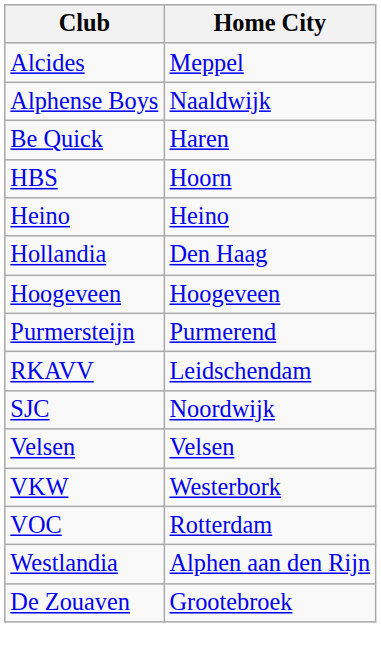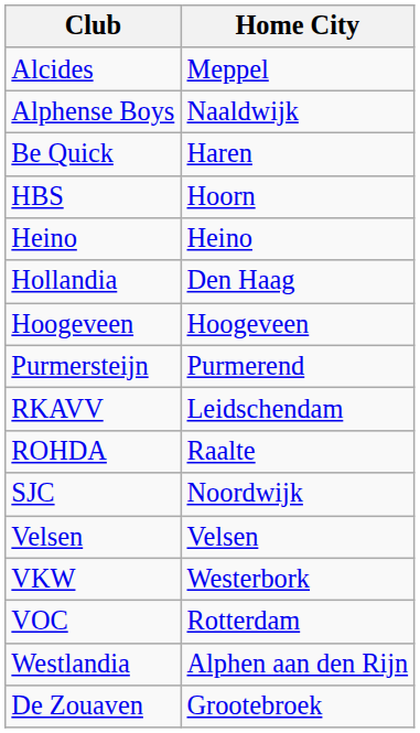 <table class="wikitable sortable">
 <tr>
 <th>Club</th>
 <th>Home City</th>
 </tr>
 <tr>
 <td><a href='#'>Alcides</a></td>
 <td><a href='#'>Meppel</a></td>
 </tr>
 <tr>
 <td><a href='#'>Alphense Boys</a></td>
 <td><a href='#'>Naaldwijk</a></td>
 </tr>
 <tr>
 <td><a href='#'>Be Quick</a></td>
 <td><a href='#'>Haren</a></td>
 </tr>
 <tr>
 <td><a href='#'>HBS</a></td>
 <td><a href='#'>Hoorn</a></td>
 </tr>
 <tr>
 <td><a href='#'>Heino</a></td>
 <td><a href='#'>Heino</a></td>
 </tr>
 <tr>
 <td><a href='#'>Hollandia</a></td>
 <td><a href='#'>Den Haag</a></td>
 </tr>
 <tr>
 <td><a href='#'>Hoogeveen</a></td>
 <td><a href='#'>Hoogeveen</a></td>
 </tr>
 <tr>
 <td><a href='#'>Purmersteijn</a></td>
 <td><a href='#'>Purmerend</a></td>
 </tr>
 <tr>
 <td><a href='#'>RKAVV</a></td>
 <td><a href='#'>Leidschendam</a></td>
 </tr>
 <tr>
+<td><a href='#'>ROHDA</a></td>
+<td><a href='#'>Raalte</a></td>
+</tr>
+<tr>
 <td><a href='#'>SJC</a></td>
 <td><a href='#'>Noordwijk</a></td>
 </tr>
 <tr>
 <td><a href='#'>Velsen</a></td>
 <td><a href='#'>Velsen</a></td>
 </tr>
 <tr>
 <td><a href='#'>VKW</a></td>
 <td><a href='#'>Westerbork</a></td>
 </tr>
 <tr>
 <td><a href='#'>VOC</a></td>
 <td><a href='#'>Rotterdam</a></td>
 </tr>
 <tr>
 <td><a href='#'>Westlandia</a></td>
 <td><a href='#'>Alphen aan den Rijn</a></td>
 </tr>
 <tr>
 <td><a href='#'>De Zouaven</a></td>
 <td><a href='#'>Grootebroek</a></td>
 </tr>
 </table>
